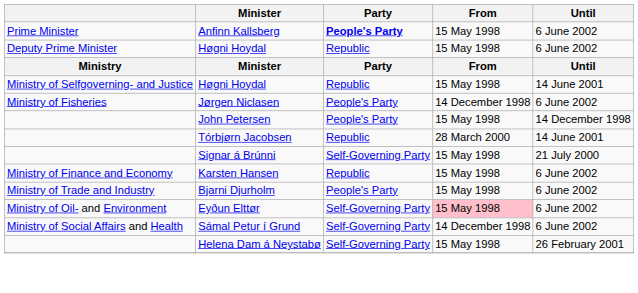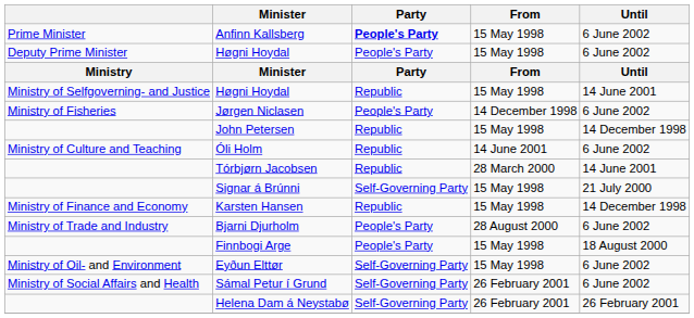 <table class="wikitable" align="center">
 <tr>
 <th></th>
 <th>Minister</th>
 <th>Party</th>
 <th>From</th>
 <th>Until</th>
 </tr>
 <tr>
 <td><a href='#'>Prime Minister</a></td>
 <td><a href='#'>Anfinn Kallsberg</a></td>
 <td><strong><a href='#'>People's Party</a></strong></td>
 <td>15 May 1998</td>
 <td>6 June 2002</td>
 </tr>
 <tr>
 <td><a href='#'>Deputy Prime Minister</a></td>
 <td><a href='#'>Høgni Hoydal</a></td>
-<td><a href='#'>Republic</a></td>
+<td><a href='#'>People's Party</a></td>
 <td>15 May 1998</td>
 <td>6 June 2002</td>
 </tr>
 <tr>
 <th>Ministry</th>
 <th>Minister</th>
 <th>Party</th>
 <th>From</th>
 <th>Until</th>
 </tr>
 <tr>
 <td><a href='#'>Ministry of Selfgoverning- and Justice</a></td>
 <td><a href='#'>Høgni Hoydal</a></td>
 <td><a href='#'>Republic</a></td>
 <td>15 May 1998</td>
 <td>14 June 2001</td>
 </tr>
 <tr>
 <td><a href='#'>Ministry of Fisheries</a></td>
 <td><a href='#'>Jørgen Niclasen</a></td>
 <td><a href='#'>People's Party</a></td>
 <td>14 December 1998</td>
 <td>6 June 2002</td>
 </tr>
 <tr>
 <td></td>
 <td><a href='#'>John Petersen</a></td>
-<td><a href='#'>People's Party</a></td>
+<td><a href='#'>Republic</a></td>
 <td>15 May 1998</td>
 <td>14 December 1998</td>
+</tr>
+<tr>
+<td><a href='#'>Ministry of Culture and Teaching</a></td>
+<td><a href='#'>Óli Holm</a></td>
+<td><a href='#'>Republic</a></td>
+<td>14 June 2001</td>
+<td>6 June 2002</td>
 </tr>
 <tr>
 <td></td>
 <td><a href='#'>Tórbjørn Jacobsen</a></td>
 <td><a href='#'>Republic</a></td>
 <td>28 March 2000</td>
 <td>14 June 2001</td>
 </tr>
 <tr>
 <td></td>
 <td><a href='#'>Signar á Brúnni</a></td>
 <td><a href='#'>Self-Governing Party</a></td>
 <td>15 May 1998</td>
 <td>21 July 2000</td>
 </tr>
 <tr>
 <td><a href='#'>Ministry of Finance and Economy</a></td>
 <td><a href='#'>Karsten Hansen</a></td>
 <td><a href='#'>Republic</a></td>
 <td>15 May 1998</td>
-<td>6 June 2002</td>
+<td>14 December 1998</td>
 </tr>
 <tr>
 <td><a href='#'>Ministry of Trade and Industry</a></td>
 <td><a href='#'>Bjarni Djurholm</a></td>
 <td><a href='#'>People's Party</a></td>
+<td>28 August 2000</td>
+<td>6 June 2002</td>
+</tr>
+<tr>
+<td></td>
+<td><a href='#'>Finnbogi Arge</a></td>
+<td><a href='#'>People's Party</a></td>
 <td>15 May 1998</td>
-<td>6 June 2002</td>
+<td>18 August 2000</td>
 </tr>
 <tr>
 <td><a href='#'>Ministry of Oil-</a> and <a href='#'>Environment</a></td>
 <td><a href='#'>Eyðun Elttør</a></td>
 <td><a href='#'>Self-Governing Party</a></td>
-<td style="background: pink;">15 May 1998</td>
+<td>15 May 1998</td>
 <td>6 June 2002</td>
 </tr>
 <tr>
 <td><a href='#'>Ministry of Social Affairs</a> and <a href='#'>Health</a></td>
 <td><a href='#'>Sámal Petur í Grund</a></td>
 <td><a href='#'>Self-Governing Party</a></td>
-<td>14 December 1998</td>
+<td>26 February 2001</td>
 <td>6 June 2002</td>
 </tr>
 <tr>
 <td></td>
 <td><a href='#'>Helena Dam á Neystabø</a></td>
 <td><a href='#'>Self-Governing Party</a></td>
-<td>15 May 1998</td>
+<td>26 February 2001</td>
 <td>26 February 2001</td>
 </tr>
 <tr>
 </tr>
 </table>
